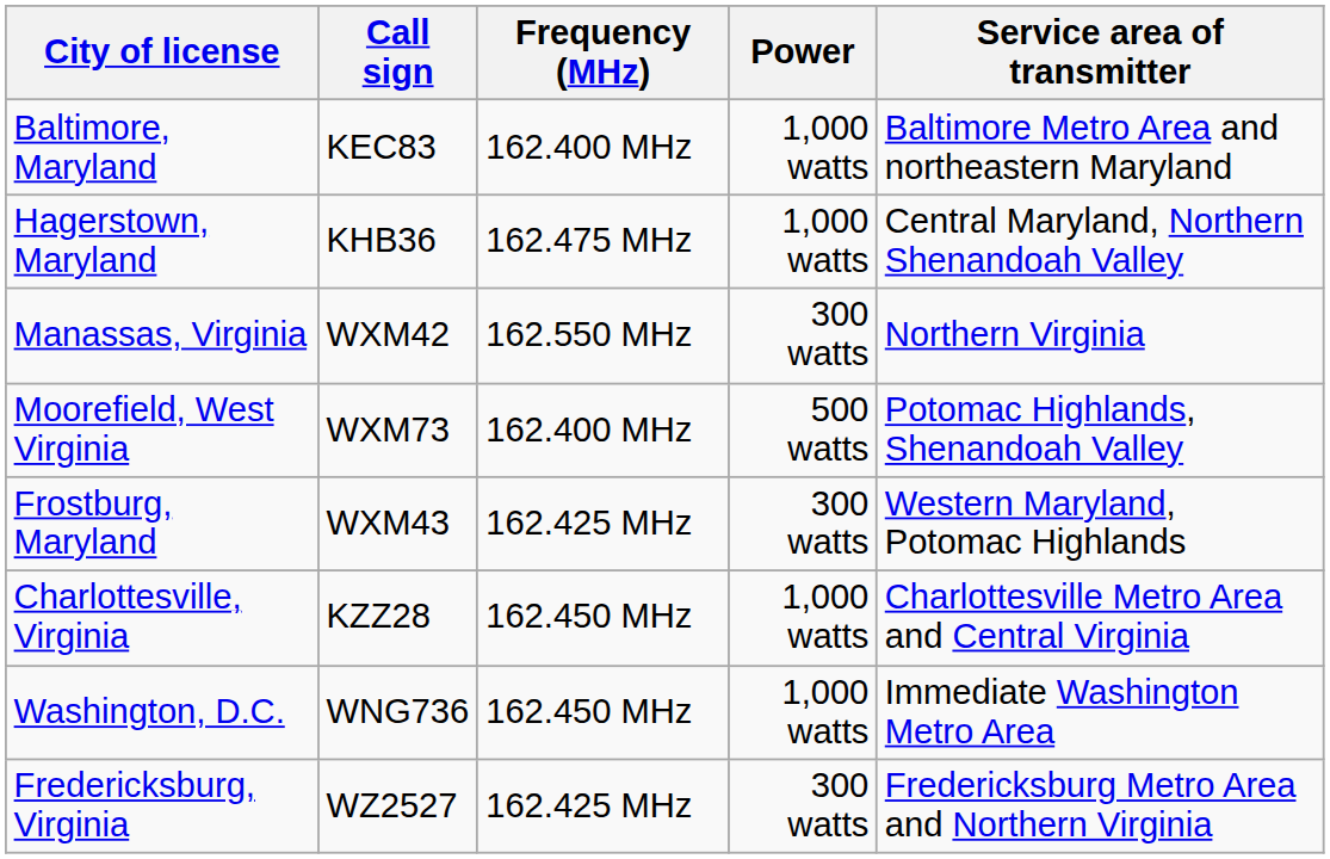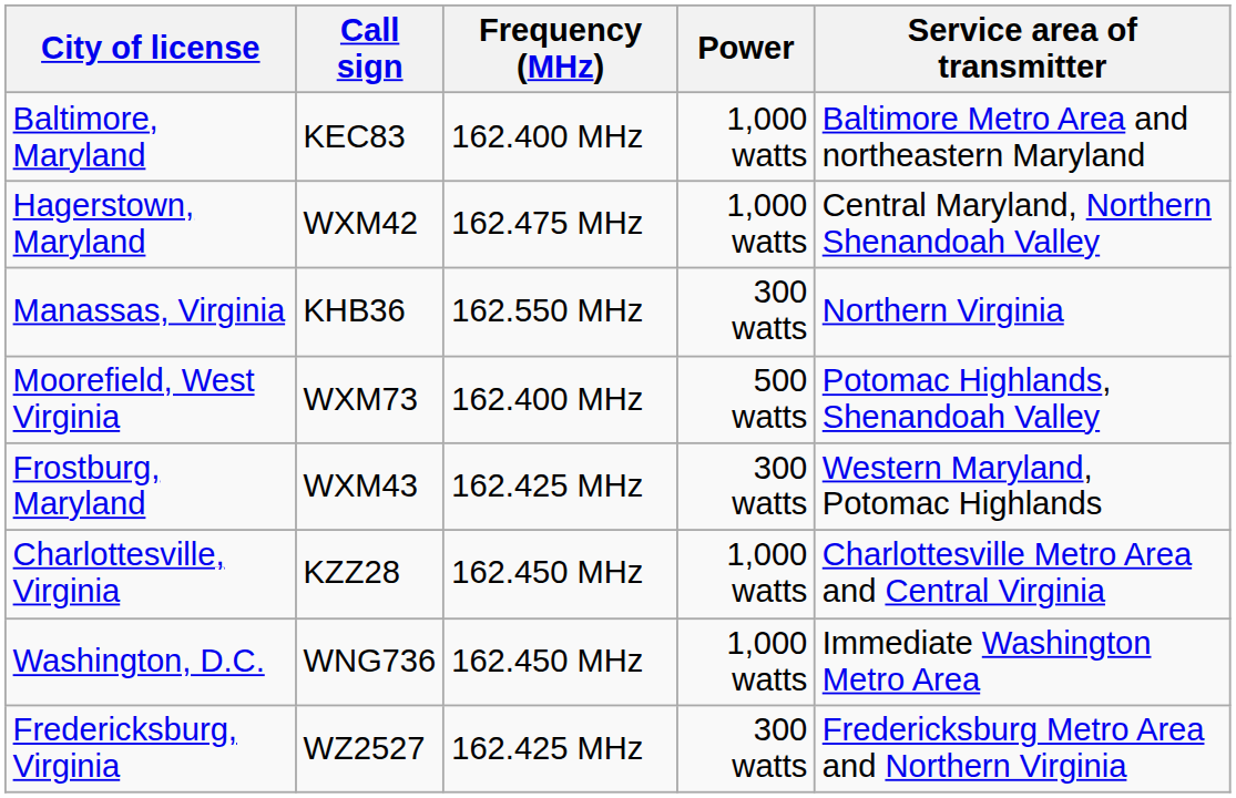 <table class="wikitable sortable collapsible">
 <tr>
 <th><a href='#'>City of license</a></th>
 <th><a href='#'>Call sign</a></th>
 <th>Frequency (<a href='#'>MHz</a>)</th>
 <th>Power</th>
 <th>Service area of transmitter</th>
 </tr>
 <tr>
 <td><a href='#'>Baltimore, Maryland</a></td>
 <td>KEC83</td>
 <td>162.400 MHz</td>
 <td align=right>1,000 watts</td>
 <td><a href='#'>Baltimore Metro Area</a> and northeastern Maryland</td>
 </tr>
 <tr>
 <td><a href='#'>Hagerstown, Maryland</a></td>
-<td>KHB36</td>
+<td>WXM42</td>
 <td>162.475 MHz</td>
 <td align=right>1,000 watts</td>
 <td>Central Maryland, <a href='#'>Northern Shenandoah Valley</a></td>
 </tr>
 <tr>
 <td><a href='#'>Manassas, Virginia</a></td>
-<td>WXM42</td>
+<td>KHB36</td>
 <td>162.550 MHz</td>
 <td align=right>300 watts</td>
 <td><a href='#'>Northern Virginia</a></td>
 </tr>
 <tr>
 <td><a href='#'>Moorefield, West Virginia</a></td>
 <td>WXM73</td>
 <td>162.400 MHz</td>
 <td align=right>500 watts</td>
 <td><a href='#'>Potomac Highlands</a>, <a href='#'>Shenandoah Valley</a></td>
 </tr>
 <tr>
 <td><a href='#'>Frostburg, Maryland</a></td>
 <td>WXM43</td>
 <td>162.425 MHz</td>
 <td align=right>300 watts</td>
 <td><a href='#'>Western Maryland</a>, Potomac Highlands</td>
 </tr>
 <tr>
 <td><a href='#'>Charlottesville, Virginia</a></td>
 <td>KZZ28</td>
 <td>162.450 MHz</td>
 <td align=right>1,000 watts</td>
 <td><a href='#'>Charlottesville Metro Area</a> and <a href='#'>Central Virginia</a></td>
 </tr>
 <tr>
 <td><a href='#'>Washington, D.C.</a></td>
 <td>WNG736</td>
 <td>162.450 MHz</td>
 <td align=right>1,000 watts</td>
 <td>Immediate <a href='#'>Washington Metro Area</a></td>
 </tr>
 <tr>
 <td><a href='#'>Fredericksburg, Virginia</a></td>
 <td>WZ2527</td>
 <td>162.425 MHz</td>
 <td align=right>300 watts</td>
 <td><a href='#'>Fredericksburg Metro Area</a> and <a href='#'>Northern Virginia</a></td>
 </tr>
 </table>
